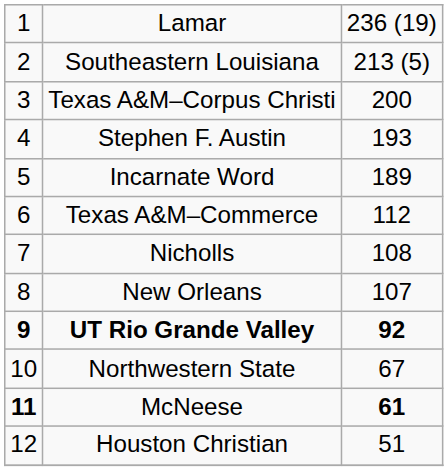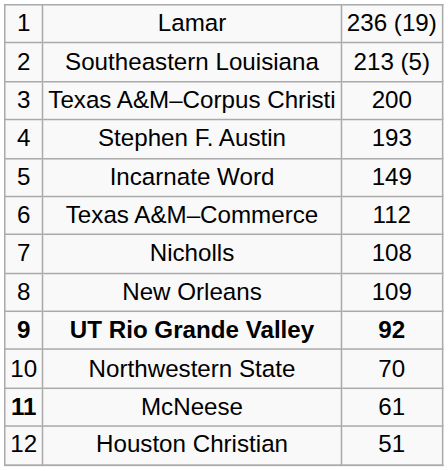 <table class="wikitable">
 <tr align="center">
 <td>1</td>
 <td>Lamar</td>
 <td>236 (19)</td>
 </tr>
 <tr align="center">
 <td>2</td>
 <td>Southeastern Louisiana</td>
 <td>213 (5)</td>
 </tr>
 <tr align="center">
 <td>3</td>
 <td>Texas A&M–Corpus Christi</td>
 <td>200</td>
 </tr>
 <tr align="center">
 <td>4</td>
 <td>Stephen F. Austin</td>
 <td>193</td>
 </tr>
 <tr align="center">
 <td>5</td>
 <td>Incarnate Word</td>
-<td>189</td>
+<td>149</td>
 </tr>
 <tr align="center">
 <td>6</td>
 <td>Texas A&M–Commerce<br></td>
 <td>112</td>
 </tr>
 <tr align="center">
 <td>7</td>
 <td>Nicholls</td>
 <td>108</td>
 </tr>
 <tr align="center">
 <td>8</td>
 <td>New Orleans</td>
-<td>107</td>
+<td>109</td>
 </tr>
 <tr align="center">
 <td><strong>9</strong></td>
 <td><strong>UT Rio Grande Valley</strong></td>
 <td><strong>92</strong></td>
 </tr>
 <tr align="center">
 <td>10</td>
 <td>Northwestern State</td>
-<td>67</td>
+<td>70</td>
 </tr>
 <tr align="center">
 <td><strong>11</strong></td>
 <td>McNeese</td>
-<td><strong>61</strong></td>
+<td>61</td>
 </tr>
 <tr align="center">
 <td>12</td>
 <td>Houston Christian</td>
 <td>51</td>
 </tr>
 <tr align="center">
 </tr>
 </table>
